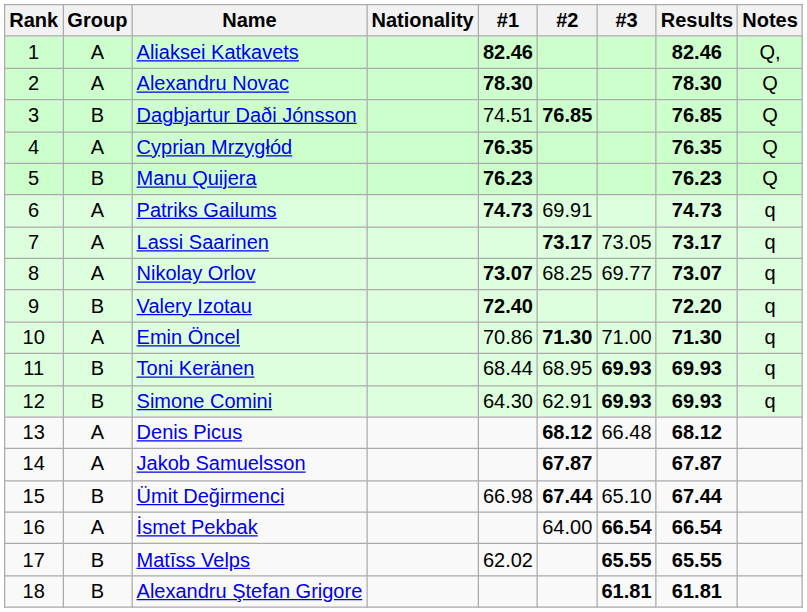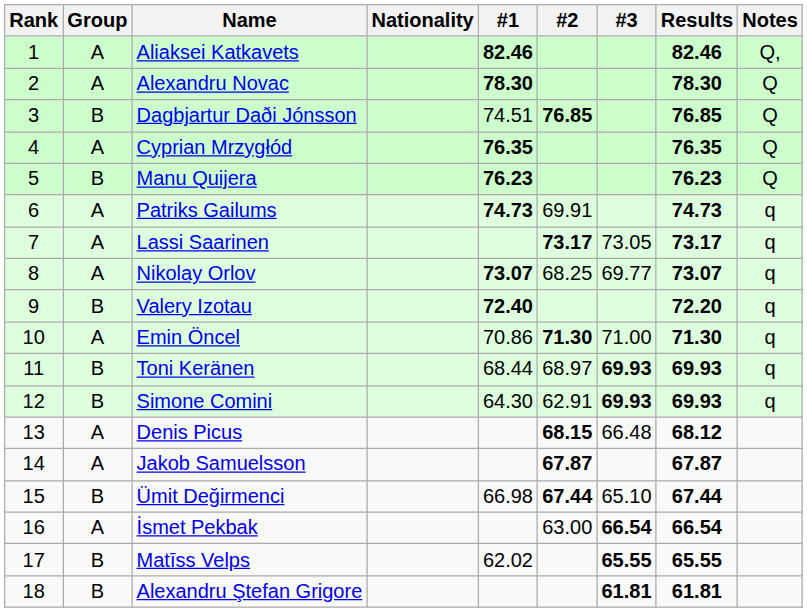 <table class="wikitable sortable" style="text-align:center">
 <tr>
 <th>Rank</th>
 <th>Group</th>
 <th>Name</th>
 <th>Nationality</th>
 <th>#1</th>
 <th>#2</th>
 <th>#3</th>
 <th>Results</th>
 <th>Notes</th>
 </tr>
 <tr bgcolor=ccffcc>
 <td>1</td>
 <td>A</td>
 <td align=left><a href='#'>Aliaksei Katkavets</a></td>
 <td align=left></td>
 <td><strong>82.46</strong></td>
 <td></td>
 <td></td>
 <td><strong>82.46</strong></td>
 <td>Q, </td>
 </tr>
 <tr bgcolor=ccffcc>
 <td>2</td>
 <td>A</td>
 <td align=left><a href='#'>Alexandru Novac</a></td>
 <td align=left></td>
 <td><strong>78.30</strong></td>
 <td></td>
 <td></td>
 <td><strong>78.30</strong></td>
 <td>Q</td>
 </tr>
 <tr bgcolor=ccffcc>
 <td>3</td>
 <td>B</td>
 <td align=left><a href='#'>Dagbjartur Daði Jónsson</a></td>
 <td align=left></td>
 <td>74.51</td>
 <td><strong>76.85</strong></td>
 <td></td>
 <td><strong>76.85</strong></td>
 <td>Q</td>
 </tr>
 <tr bgcolor=ccffcc>
 <td>4</td>
 <td>A</td>
 <td align=left><a href='#'>Cyprian Mrzygłód</a></td>
 <td align=left></td>
 <td><strong>76.35</strong></td>
 <td></td>
 <td></td>
 <td><strong>76.35</strong></td>
 <td>Q</td>
 </tr>
 <tr bgcolor=ccffcc>
 <td>5</td>
 <td>B</td>
 <td align=left><a href='#'>Manu Quijera</a></td>
 <td align=left></td>
 <td><strong>76.23</strong></td>
 <td></td>
 <td></td>
 <td><strong>76.23</strong></td>
 <td>Q</td>
 </tr>
 <tr bgcolor=ddffdd>
 <td>6</td>
 <td>A</td>
 <td align=left><a href='#'>Patriks Gailums</a></td>
 <td align=left></td>
 <td><strong>74.73</strong></td>
 <td>69.91</td>
 <td></td>
 <td><strong>74.73</strong></td>
 <td>q</td>
 </tr>
 <tr bgcolor=ddffdd>
 <td>7</td>
 <td>A</td>
 <td align=left><a href='#'>Lassi Saarinen</a></td>
 <td align=left></td>
 <td></td>
 <td><strong>73.17</strong></td>
 <td>73.05</td>
 <td><strong>73.17</strong></td>
 <td>q</td>
 </tr>
 <tr bgcolor=ddffdd>
 <td>8</td>
 <td>A</td>
 <td align=left><a href='#'>Nikolay Orlov</a></td>
 <td align=left></td>
 <td><strong>73.07</strong></td>
 <td>68.25</td>
 <td>69.77</td>
 <td><strong>73.07</strong></td>
 <td>q</td>
 </tr>
 <tr bgcolor=ddffdd>
 <td>9</td>
 <td>B</td>
 <td align=left><a href='#'>Valery Izotau</a></td>
 <td align=left></td>
 <td><strong>72.40</strong></td>
 <td></td>
 <td></td>
 <td><strong>72.20</strong></td>
 <td>q</td>
 </tr>
 <tr bgcolor=ddffdd>
 <td>10</td>
 <td>A</td>
 <td align=left><a href='#'>Emin Öncel</a></td>
 <td align=left></td>
 <td>70.86</td>
 <td><strong>71.30</strong></td>
 <td>71.00</td>
 <td><strong>71.30</strong></td>
 <td>q</td>
 </tr>
 <tr bgcolor=ddffdd>
 <td>11</td>
 <td>B</td>
 <td align=left><a href='#'>Toni Keränen</a></td>
 <td align=left></td>
 <td>68.44</td>
-<td>68.95</td>
+<td>68.97</td>
 <td><strong>69.93</strong></td>
 <td><strong>69.93</strong></td>
 <td>q</td>
 </tr>
 <tr bgcolor=ddffdd>
 <td>12</td>
 <td>B</td>
 <td align=left><a href='#'>Simone Comini</a></td>
 <td align=left></td>
 <td>64.30</td>
 <td>62.91</td>
 <td><strong>69.93</strong></td>
 <td><strong>69.93</strong></td>
 <td>q</td>
 </tr>
 <tr>
 <td>13</td>
 <td>A</td>
 <td align=left><a href='#'>Denis Picus</a></td>
 <td align=left></td>
 <td></td>
-<td><strong>68.12</strong></td>
+<td><strong>68.15</strong></td>
 <td>66.48</td>
 <td><strong>68.12</strong></td>
 <td></td>
 </tr>
 <tr>
 <td>14</td>
 <td>A</td>
 <td align=left><a href='#'>Jakob Samuelsson</a></td>
 <td align=left></td>
 <td></td>
 <td><strong>67.87</strong></td>
 <td></td>
 <td><strong>67.87</strong></td>
 <td></td>
 </tr>
 <tr>
 <td>15</td>
 <td>B</td>
 <td align=left><a href='#'>Ümit Değirmenci</a></td>
 <td align=left></td>
 <td>66.98</td>
 <td><strong>67.44</strong></td>
 <td>65.10</td>
 <td><strong>67.44</strong></td>
 <td></td>
 </tr>
 <tr>
 <td>16</td>
 <td>A</td>
 <td align=left><a href='#'>İsmet Pekbak</a></td>
 <td align=left></td>
 <td></td>
-<td>64.00</td>
+<td>63.00</td>
 <td><strong>66.54</strong></td>
 <td><strong>66.54</strong></td>
 <td></td>
 </tr>
 <tr>
 <td>17</td>
 <td>B</td>
 <td align=left><a href='#'>Matīss Velps</a></td>
 <td align=left></td>
 <td>62.02</td>
 <td></td>
 <td><strong>65.55</strong></td>
 <td><strong>65.55</strong></td>
 <td></td>
 </tr>
 <tr>
 <td>18</td>
 <td>B</td>
 <td align=left><a href='#'>Alexandru Ştefan Grigore</a></td>
 <td align=left></td>
 <td></td>
 <td></td>
 <td><strong>61.81</strong></td>
 <td><strong>61.81</strong></td>
 <td></td>
 </tr>
 </table>
